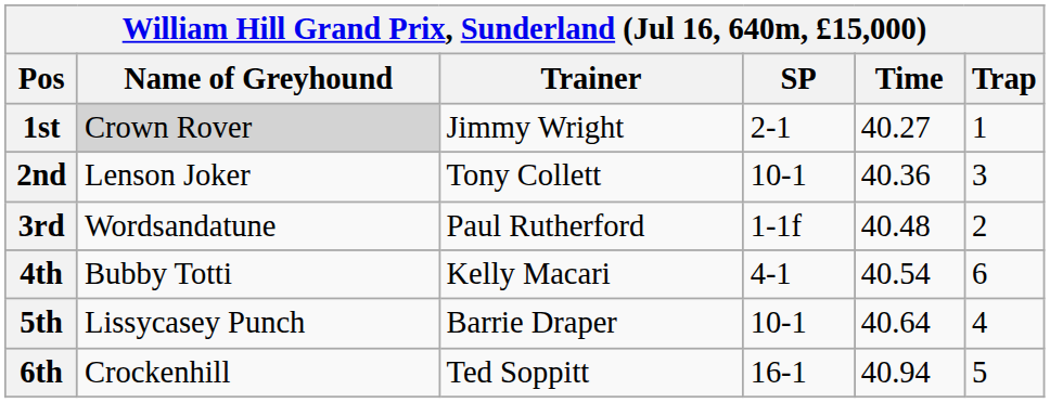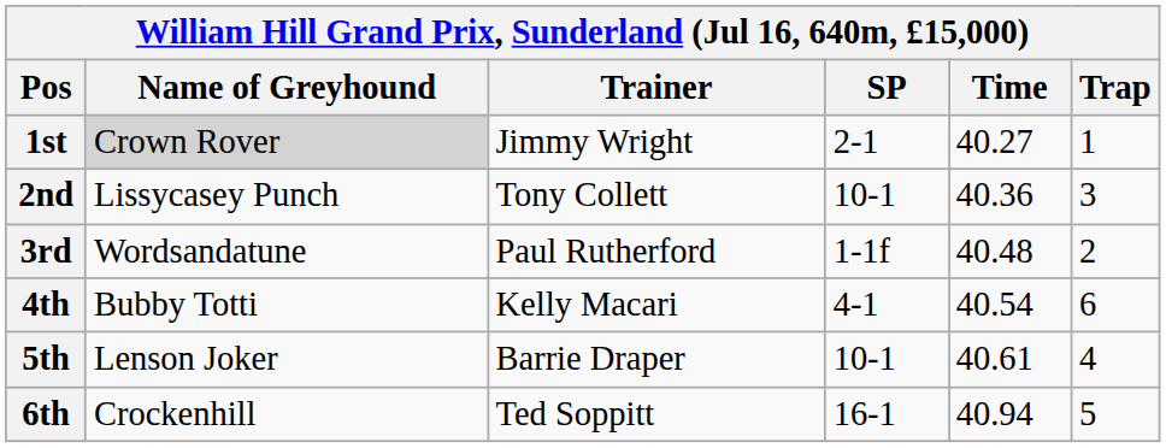 <table class="wikitable">
 <tr>
 <th colspan="6"><a href='#'>William Hill Grand Prix</a>, <a href='#'>Sunderland</a> (Jul 16, 640m, £15,000)</th>
 </tr>
 <tr>
 <th width=30>Pos</th>
 <th width=180>Name of Greyhound</th>
 <th width=150>Trainer</th>
 <th width=50>SP</th>
 <th width=50>Time</th>
 <th width=30>Trap</th>
 </tr>
 <tr>
 <th>1st</th>
 <td style="background: lightgrey;">Crown Rover</td>
 <td>Jimmy Wright</td>
 <td>2-1</td>
 <td>40.27</td>
 <td>1</td>
 </tr>
 <tr>
 <th>2nd</th>
-<td>Lenson Joker</td>
+<td>Lissycasey Punch</td>
 <td>Tony Collett</td>
 <td>10-1</td>
 <td>40.36</td>
 <td>3</td>
 </tr>
 <tr>
 <th>3rd</th>
 <td>Wordsandatune</td>
 <td>Paul Rutherford</td>
 <td>1-1f</td>
 <td>40.48</td>
 <td>2</td>
 </tr>
 <tr>
 <th>4th</th>
 <td>Bubby Totti</td>
 <td>Kelly Macari</td>
 <td>4-1</td>
 <td>40.54</td>
 <td>6</td>
 </tr>
 <tr>
 <th>5th</th>
-<td>Lissycasey Punch</td>
+<td>Lenson Joker</td>
 <td>Barrie Draper</td>
 <td>10-1</td>
-<td>40.64</td>
+<td>40.61</td>
 <td>4</td>
 </tr>
 <tr>
 <th>6th</th>
 <td>Crockenhill</td>
 <td>Ted Soppitt</td>
 <td>16-1</td>
 <td>40.94</td>
 <td>5</td>
 </tr>
 </table>
